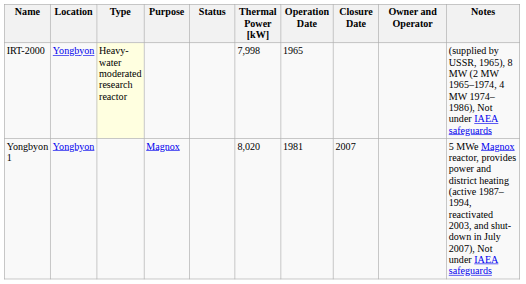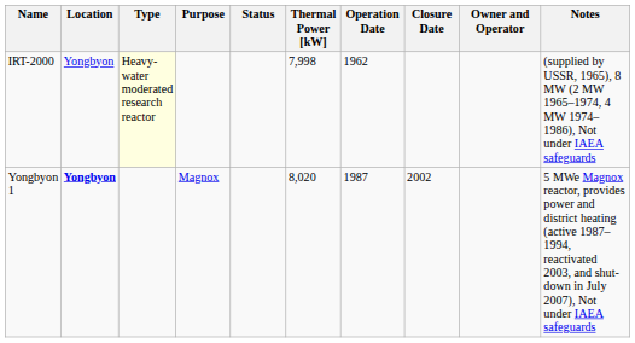 <table class="wikitable" >
 <tr valign="top">
 <th width="60">Name</th>
 <th width="65">Location</th>
 <th width="65">Type</th>
 <th width="65">Purpose</th>
 <th width="65">Status</th>
 <th width="65">Thermal Power [kW]</th>
 <th width="76">Operation Date</th>
 <th width="65">Closure Date</th>
 <th width="100">Owner and Operator</th>
 <th width="109">Notes</th>
 </tr>
 <tr valign="top">
 <td>IRT-2000</td>
 <td><a href='#'>Yongbyon</a></td>
 <td style="background: lightyellow;">Heavy-water moderated research reactor</td>
 <td></td>
 <td></td>
 <td>7,998</td>
-<td>1965</td>
+<td>1962</td>
 <td></td>
 <td></td>
 <td>(supplied by USSR, 1965), 8 MW (2 MW 1965–1974, 4 MW 1974–1986), Not under <a href='#'>IAEA safeguards</a></td>
 </tr>
 <tr valign="top">
 <td>Yongbyon 1</td>
-<td><a href='#'>Yongbyon</a></td>
+<td><strong><a href='#'>Yongbyon</a></strong></td>
 <td></td>
 <td><a href='#'>Magnox</a></td>
 <td></td>
 <td>8,020</td>
-<td>1981</td>
-<td>2007</td>
+<td>1987</td>
+<td>2002</td>
 <td></td>
 <td>5 MWe <a href='#'>Magnox</a> reactor, provides power and district heating (active 1987–1994, reactivated 2003, and shut-down in July 2007), Not under <a href='#'>IAEA safeguards</a></td>
 </tr>
 </table>
